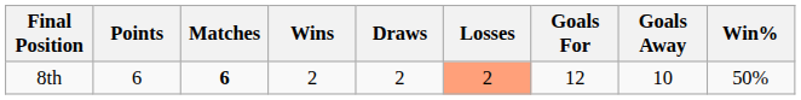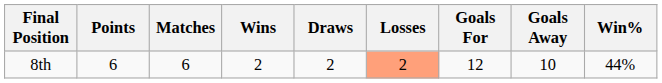 <table class="wikitable" style="font-size: 95%; text-align: center;">
 <tr>
 <th width=60>Final Position</th>
 <th width=60>Points</th>
 <th width=60>Matches</th>
 <th width=60>Wins</th>
 <th width=60>Draws</th>
 <th width=60>Losses</th>
 <th width=60>Goals For</th>
 <th width=60>Goals Away</th>
 <th width=60>Win%</th>
 </tr>
 <tr>
 <td>8th</td>
 <td>6</td>
-<td><strong>6</strong></td>
+<td>6</td>
 <td>2</td>
 <td>2</td>
 <td style="background: lightsalmon;">2</td>
 <td>12</td>
 <td>10</td>
-<td>50%</td>
+<td>44%</td>
 </tr>
 </table>
